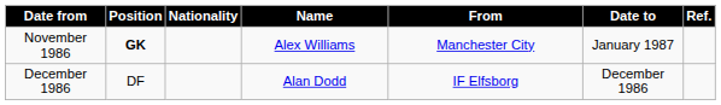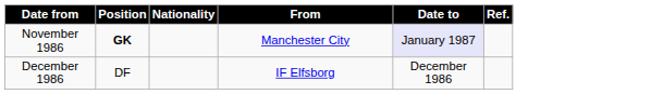 <table class="wikitable" style="text-align:center; font-size:90%; ">
 <tr>
 <th style="background:#000000; color:white; width:100px;">Date from</th>
 <th style="background:#000000; color:white; width:50px;">Position</th>
 <th style="background:#000000; color:white; width:50px;">Nationality</th>
-<th style="background:#000000; color:white; width:150px;">Name</th>
 <th style="background:#000000; color:white; width:200px;">From</th>
 <th style="background:#000000; color:white; width:100px;">Date to</th>
 <th style="background:#000000; color:white; width:25px;">Ref.</th>
 </tr>
 <tr>
 <td>November 1986</td>
 <td><strong>GK</strong></td>
 <td></td>
-<td><a href='#'>Alex Williams</a></td>
 <td><a href='#'>Manchester City</a></td>
-<td>January 1987</td>
+<td style="background: lavender;">January 1987</td>
 <td></td>
 </tr>
 <tr>
 <td>December 1986</td>
 <td>DF</td>
 <td></td>
-<td><a href='#'>Alan Dodd</a></td>
 <td> <a href='#'>IF Elfsborg</a></td>
 <td>December 1986</td>
 <td></td>
 </tr>
 </table>
